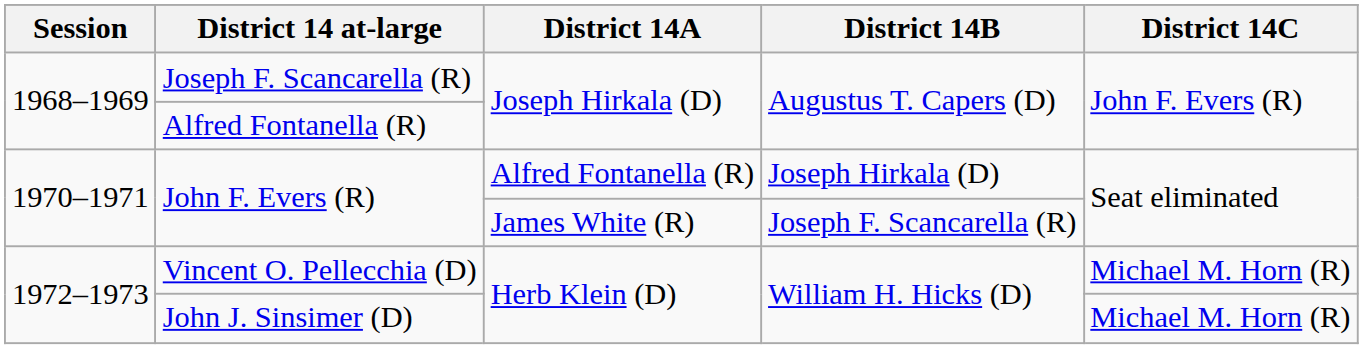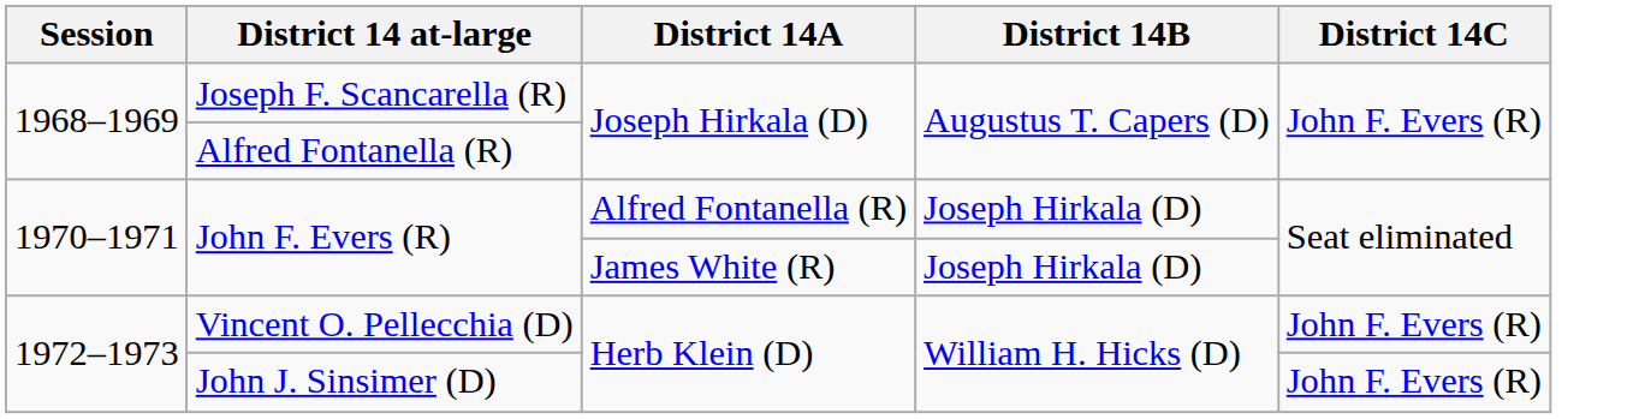 <table class="wikitable">
 <tr>
 <th>Session</th>
 <th>District 14 at-large</th>
 <th>District 14A</th>
 <th>District 14B</th>
 <th>District 14C</th>
 </tr>
 <tr>
 <td rowspan=2>1968–1969</td>
 <td><a href='#'>Joseph F. Scancarella</a> (R)</td>
 <td rowspan=2 ><a href='#'>Joseph Hirkala</a> (D)</td>
 <td rowspan=2 ><a href='#'>Augustus T. Capers</a> (D)</td>
 <td rowspan=2 ><a href='#'>John F. Evers</a> (R)</td>
 </tr>
 <tr>
 <td><a href='#'>Alfred Fontanella</a> (R)</td>
 </tr>
 <tr>
 <td rowspan=2>1970–1971</td>
 <td rowspan=2 ><a href='#'>John F. Evers</a> (R)</td>
 <td><a href='#'>Alfred Fontanella</a> (R)</td>
 <td><a href='#'>Joseph Hirkala</a> (D)</td>
 <td rowspan=2>Seat eliminated</td>
 </tr>
 <tr>
 <td><a href='#'>James White</a> (R)</td>
-<td><a href='#'>Joseph F. Scancarella</a> (R)</td>
+<td><a href='#'>Joseph Hirkala</a> (D)</td>
 </tr>
 <tr>
 <td rowspan=2>1972–1973</td>
 <td><a href='#'>Vincent O. Pellecchia</a> (D)</td>
 <td rowspan=2 ><a href='#'>Herb Klein</a> (D)</td>
 <td rowspan=2 ><a href='#'>William H. Hicks</a> (D)</td>
-<td><a href='#'>Michael M. Horn</a> (R)</td>
+<td><a href='#'>John F. Evers</a> (R)</td>
 </tr>
 <tr>
 <td><a href='#'>John J. Sinsimer</a> (D)</td>
-<td><a href='#'>Michael M. Horn</a> (R)</td>
+<td><a href='#'>John F. Evers</a> (R)</td>
 </tr>
 </table>
